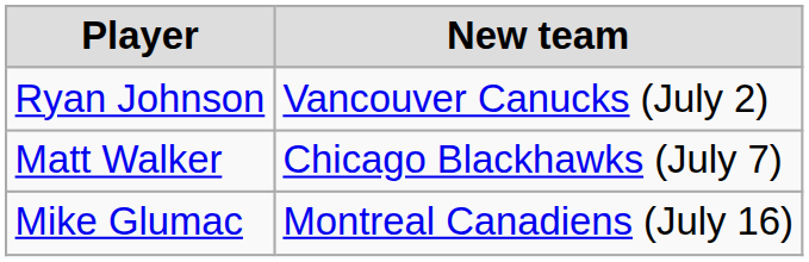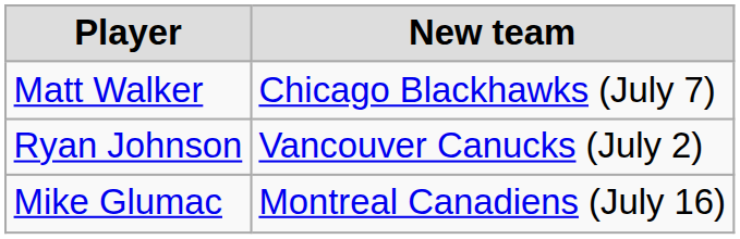 <table class="wikitable">
 <tr align="center"  bgcolor="#dddddd">
 <td><strong>Player</strong></td>
 <td><strong>New team</strong></td>
 </tr>
 <tr>
+<td><a href='#'>Matt Walker</a></td>
+<td><a href='#'>Chicago Blackhawks</a> (July 7)</td>
+</tr>
+<tr>
 <td><a href='#'>Ryan Johnson</a></td>
 <td><a href='#'>Vancouver Canucks</a> (July 2)</td>
-</tr>
-<tr>
-<td><a href='#'>Matt Walker</a></td>
-<td><a href='#'>Chicago Blackhawks</a> (July 7)</td>
 </tr>
 <tr>
 <td><a href='#'>Mike Glumac</a></td>
 <td><a href='#'>Montreal Canadiens</a> (July 16)</td>
 </tr>
 </table>
